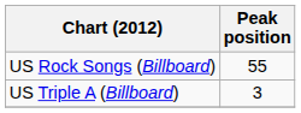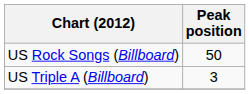 <table class="wikitable sortable">
 <tr>
 <th>Chart (2012)</th>
 <th>Peak<br>position</th>
 </tr>
 <tr>
 <td>US <a href='#'>Rock Songs</a> (<em><a href='#'>Billboard</a></em>)</td>
-<td style="text-align:center;">55</td>
+<td style="text-align:center;">50</td>
 </tr>
 <tr>
 <td>US <a href='#'>Triple A</a> (<em><a href='#'>Billboard</a></em>)</td>
 <td style="text-align:center;">3</td>
 </tr>
 <tr>
 </tr>
 </table>
